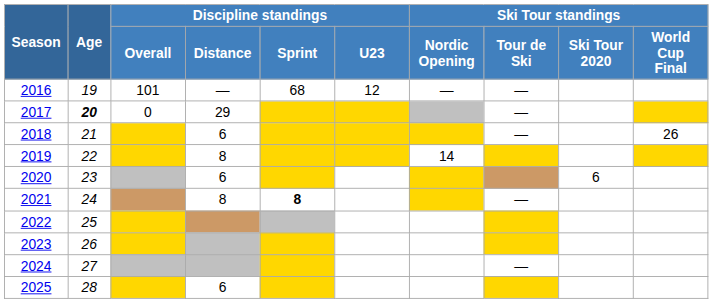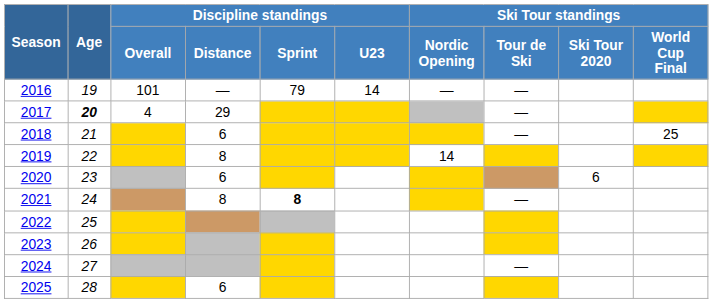 <table class="wikitable" style="font-size:95%; text-align:center; border:grey solid 1px; border-collapse:collapse; background:#ffffff;">
 <tr>
 <th style="background-color:#369; color:white; width:60px;" rowspan="2"> Season </th>
 <th style="background-color:#369; color:white; width:40px;" rowspan="2"> Age </th>
 <th style="background-color:#4180be; color:white;" colspan="4">Discipline standings</th>
 <th style="background-color:#4180be; color:white;" colspan="5">Ski Tour standings</th>
 </tr>
 <tr>
 <th style="background-color:#4180be; color:white; width:75px;">Overall</th>
 <th style="background-color:#4180be; color:white; width:75px;">Distance</th>
 <th style="background-color:#4180be; color:white; width:75px;">Sprint</th>
 <th style="background-color:#4180be; color:white; width:75px;">U23</th>
 <th style="background-color:#4180be; color:white; width:75px;">Nordic<br>Opening</th>
 <th style="background-color:#4180be; color:white; width:75px;">Tour de<br>Ski</th>
 <th style="background-color:#4180be; color:white; width:75px;">Ski Tour<br>2020</th>
 <th style="background-color:#4180be; color:white; width:75px;">World Cup<br>Final</th>
 </tr>
 <tr>
 <td><a href='#'>2016</a></td>
 <td><em>19</em></td>
 <td>101</td>
 <td>—</td>
-<td>68</td>
-<td>12</td>
+<td>79</td>
+<td>14</td>
 <td>—</td>
 <td>—</td>
 <td></td>
 <td></td>
 </tr>
 <tr>
 <td><a href='#'>2017</a></td>
 <td><strong><em>20</em></strong></td>
-<td>0</td>
+<td>4</td>
 <td>29</td>
 <td style="background:gold;"></td>
 <td style="background:gold;"></td>
 <td style="background:silver;"></td>
 <td>—</td>
 <td></td>
 <td style="background:gold;"></td>
 </tr>
 <tr>
 <td><a href='#'>2018</a></td>
 <td><em>21</em></td>
 <td style="background:gold;"></td>
 <td>6</td>
 <td style="background:gold;"></td>
 <td style="background:gold;"></td>
 <td style="background:gold;"></td>
 <td>—</td>
 <td></td>
-<td>26</td>
+<td>25</td>
 </tr>
 <tr>
 <td><a href='#'>2019</a></td>
 <td><em>22</em></td>
 <td style="background:gold;"></td>
 <td>8</td>
 <td style="background:gold;"></td>
 <td style="background:gold;"></td>
 <td>14</td>
 <td style="background:gold;"></td>
 <td></td>
 <td style="background:gold;"></td>
 </tr>
 <tr>
 <td><a href='#'>2020</a></td>
 <td><em>23</em></td>
 <td style="background:silver;"></td>
 <td>6</td>
 <td style="background:gold;"></td>
 <td></td>
 <td style="background:gold;"></td>
 <td style="background:#c96;"></td>
 <td>6</td>
 <td></td>
 </tr>
 <tr>
 <td><a href='#'>2021</a></td>
 <td><em>24</em></td>
 <td style="background:#c96;"></td>
 <td>8</td>
 <td><strong>8</strong></td>
 <td></td>
 <td style="background:gold;"></td>
 <td>—</td>
 <td></td>
 <td></td>
 </tr>
 <tr>
 <td><a href='#'>2022</a></td>
 <td><em>25</em></td>
 <td style="background:gold;"></td>
 <td style="background:#c96;"></td>
 <td style="background:silver;"></td>
 <td></td>
 <td></td>
 <td style="background:gold;"></td>
 <td></td>
 <td></td>
 </tr>
 <tr>
 <td><a href='#'>2023</a></td>
 <td><em>26</em></td>
 <td style="background:gold;"></td>
 <td style="background:silver;"></td>
 <td style="background:gold;"></td>
 <td></td>
 <td></td>
 <td style="background:gold;"></td>
 <td></td>
 <td></td>
 </tr>
 <tr>
 <td><a href='#'>2024</a></td>
 <td><em>27</em></td>
 <td style="background:silver;"></td>
 <td style="background:silver;"></td>
 <td style="background:gold;"></td>
 <td></td>
 <td></td>
 <td>—</td>
 <td></td>
 <td></td>
 </tr>
 <tr>
 <td><a href='#'>2025</a></td>
 <td><em>28</em></td>
 <td style="background:gold;"></td>
 <td>6</td>
 <td style="background:gold;"></td>
 <td></td>
 <td></td>
 <td style="background:gold;"></td>
 <td></td>
 <td></td>
 </tr>
 </table>
